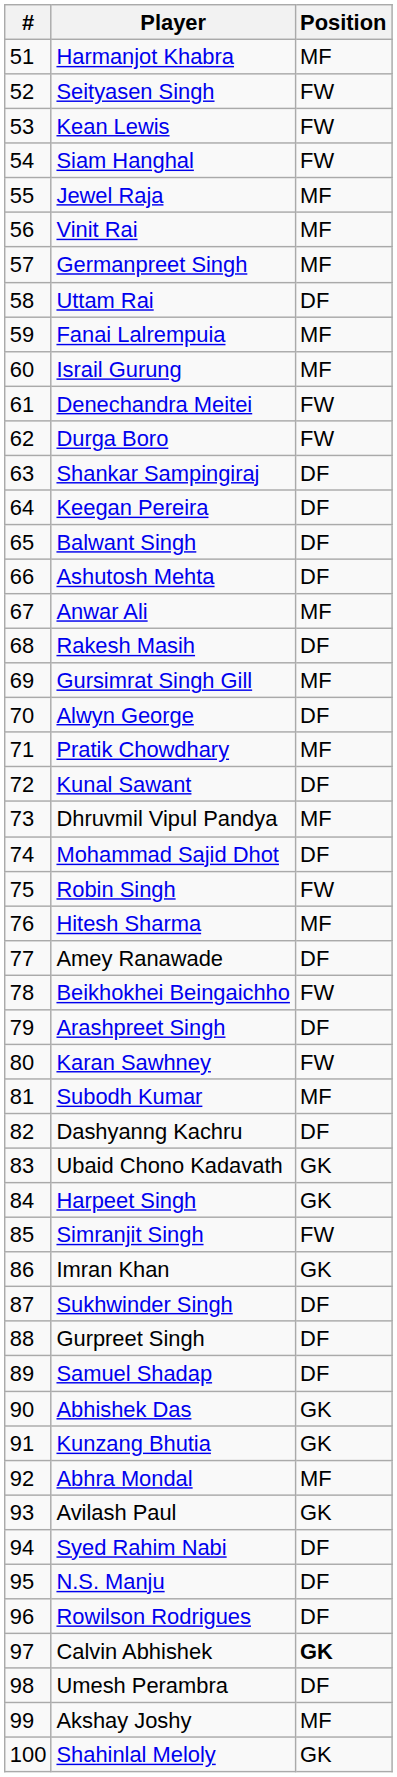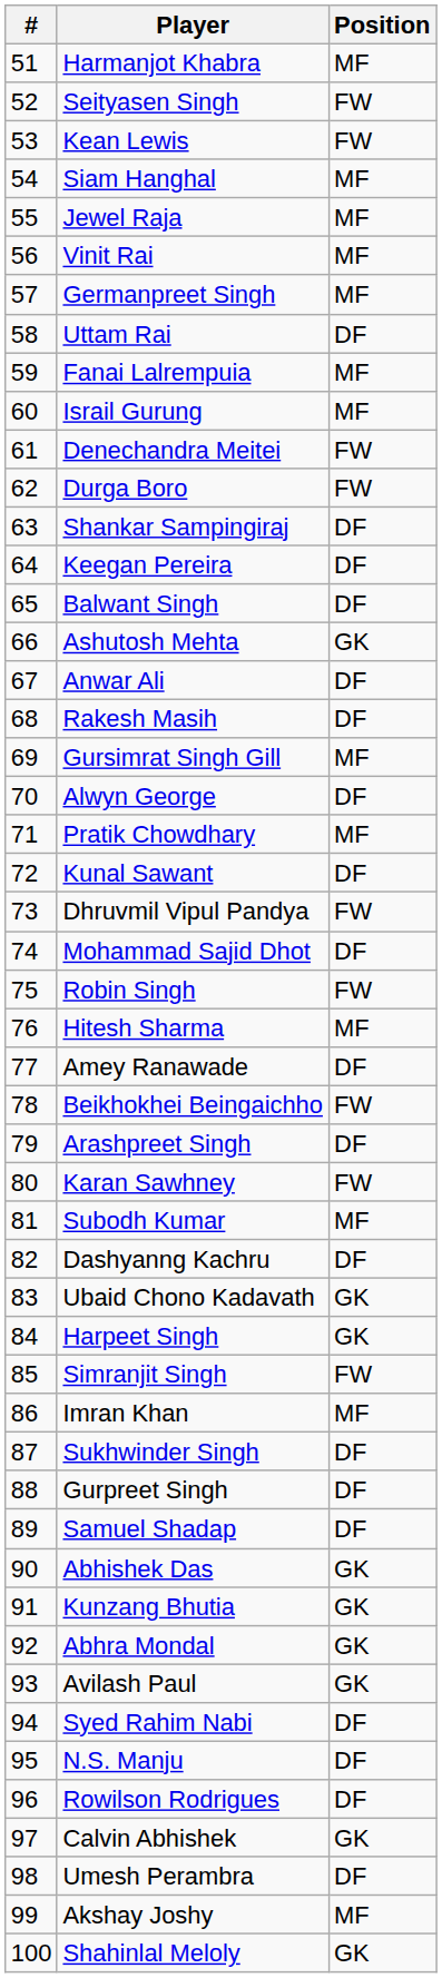 <table class="wikitable sortable" style="text-align:left; font-size:95%">
 <tr>
 <th>#</th>
 <th>Player</th>
 <th>Position</th>
 </tr>
 <tr>
 <td>51</td>
 <td><a href='#'>Harmanjot Khabra</a></td>
 <td>MF</td>
 </tr>
 <tr>
 <td>52</td>
 <td><a href='#'>Seityasen Singh</a></td>
 <td>FW</td>
 </tr>
 <tr>
 <td>53</td>
 <td><a href='#'>Kean Lewis</a></td>
 <td>FW</td>
 </tr>
 <tr>
 <td>54</td>
 <td><a href='#'>Siam Hanghal</a></td>
-<td>FW</td>
+<td>MF</td>
 </tr>
 <tr>
 <td>55</td>
 <td><a href='#'>Jewel Raja</a></td>
 <td>MF</td>
 </tr>
 <tr>
 <td>56</td>
 <td><a href='#'>Vinit Rai</a></td>
 <td>MF</td>
 </tr>
 <tr>
 <td>57</td>
 <td><a href='#'>Germanpreet Singh</a></td>
 <td>MF</td>
 </tr>
 <tr>
 <td>58</td>
 <td><a href='#'>Uttam Rai</a></td>
 <td>DF</td>
 </tr>
 <tr>
 <td>59</td>
 <td><a href='#'>Fanai Lalrempuia</a></td>
 <td>MF</td>
 </tr>
 <tr>
 <td>60</td>
 <td><a href='#'>Israil Gurung</a></td>
 <td>MF</td>
 </tr>
 <tr>
 <td>61</td>
 <td><a href='#'>Denechandra Meitei</a></td>
 <td>FW</td>
 </tr>
 <tr>
 <td>62</td>
 <td><a href='#'>Durga Boro</a></td>
 <td>FW</td>
 </tr>
 <tr>
 <td>63</td>
 <td><a href='#'>Shankar Sampingiraj</a></td>
 <td>DF</td>
 </tr>
 <tr>
 <td>64</td>
 <td><a href='#'>Keegan Pereira</a></td>
 <td>DF</td>
 </tr>
 <tr>
 <td>65</td>
 <td><a href='#'>Balwant Singh</a></td>
 <td>DF</td>
 </tr>
 <tr>
 <td>66</td>
 <td><a href='#'>Ashutosh Mehta</a></td>
-<td>DF</td>
+<td>GK</td>
 </tr>
 <tr>
 <td>67</td>
 <td><a href='#'>Anwar Ali</a></td>
-<td>MF</td>
+<td>DF</td>
 </tr>
 <tr>
 <td>68</td>
 <td><a href='#'>Rakesh Masih</a></td>
 <td>DF</td>
 </tr>
 <tr>
 <td>69</td>
 <td><a href='#'>Gursimrat Singh Gill</a></td>
 <td>MF</td>
 </tr>
 <tr>
 <td>70</td>
 <td><a href='#'>Alwyn George</a></td>
 <td>DF</td>
 </tr>
 <tr>
 <td>71</td>
 <td><a href='#'>Pratik Chowdhary</a></td>
 <td>MF</td>
 </tr>
 <tr>
 <td>72</td>
 <td><a href='#'>Kunal Sawant</a></td>
 <td>DF</td>
 </tr>
 <tr>
 <td>73</td>
 <td>Dhruvmil Vipul Pandya</td>
-<td>MF</td>
+<td>FW</td>
 </tr>
 <tr>
 <td>74</td>
 <td><a href='#'>Mohammad Sajid Dhot</a></td>
 <td>DF</td>
 </tr>
 <tr>
 <td>75</td>
 <td><a href='#'>Robin Singh</a></td>
 <td>FW</td>
 </tr>
 <tr>
 <td>76</td>
 <td><a href='#'>Hitesh Sharma</a></td>
 <td>MF</td>
 </tr>
 <tr>
 <td>77</td>
 <td>Amey Ranawade</td>
 <td>DF</td>
 </tr>
 <tr>
 <td>78</td>
 <td><a href='#'>Beikhokhei Beingaichho</a></td>
 <td>FW</td>
 </tr>
 <tr>
 <td>79</td>
 <td><a href='#'>Arashpreet Singh</a></td>
 <td>DF</td>
 </tr>
 <tr>
 <td>80</td>
 <td><a href='#'>Karan Sawhney</a></td>
 <td>FW</td>
 </tr>
 <tr>
 <td>81</td>
 <td><a href='#'>Subodh Kumar</a></td>
 <td>MF</td>
 </tr>
 <tr>
 <td>82</td>
 <td>Dashyanng Kachru</td>
 <td>DF</td>
 </tr>
 <tr>
 <td>83</td>
 <td>Ubaid Chono Kadavath</td>
 <td>GK</td>
 </tr>
 <tr>
 <td>84</td>
 <td><a href='#'>Harpeet Singh</a></td>
 <td>GK</td>
 </tr>
 <tr>
 <td>85</td>
 <td><a href='#'>Simranjit Singh</a></td>
 <td>FW</td>
 </tr>
 <tr>
 <td>86</td>
 <td>Imran Khan</td>
-<td>GK</td>
+<td>MF</td>
 </tr>
 <tr>
 <td>87</td>
 <td><a href='#'>Sukhwinder Singh</a></td>
 <td>DF</td>
 </tr>
 <tr>
 <td>88</td>
 <td>Gurpreet Singh</td>
 <td>DF</td>
 </tr>
 <tr>
 <td>89</td>
 <td><a href='#'>Samuel Shadap</a></td>
 <td>DF</td>
 </tr>
 <tr>
 <td>90</td>
 <td><a href='#'>Abhishek Das</a></td>
 <td>GK</td>
 </tr>
 <tr>
 <td>91</td>
 <td><a href='#'>Kunzang Bhutia</a></td>
 <td>GK</td>
 </tr>
 <tr>
 <td>92</td>
 <td><a href='#'>Abhra Mondal</a></td>
-<td>MF</td>
+<td>GK</td>
 </tr>
 <tr>
 <td>93</td>
 <td>Avilash Paul</td>
 <td>GK</td>
 </tr>
 <tr>
 <td>94</td>
 <td><a href='#'>Syed Rahim Nabi</a></td>
 <td>DF</td>
 </tr>
 <tr>
 <td>95</td>
 <td><a href='#'>N.S. Manju</a></td>
 <td>DF</td>
 </tr>
 <tr>
 <td>96</td>
 <td><a href='#'>Rowilson Rodrigues</a></td>
 <td>DF</td>
 </tr>
 <tr>
 <td>97</td>
 <td>Calvin Abhishek</td>
-<td><strong>GK</strong></td>
+<td>GK</td>
 </tr>
 <tr>
 <td>98</td>
 <td>Umesh Perambra</td>
 <td>DF</td>
 </tr>
 <tr>
 <td>99</td>
 <td>Akshay Joshy</td>
 <td>MF</td>
 </tr>
 <tr>
 <td>100</td>
 <td><a href='#'>Shahinlal Meloly</a></td>
 <td>GK</td>
 </tr>
 </table>
